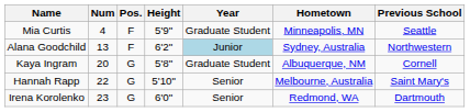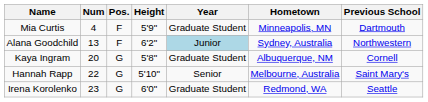 <table class="wikitable sortable" style="text-align: center">
 <tr align=center>
 <th style=>Name</th>
 <th style=>Num</th>
 <th style=>Pos.</th>
 <th style=>Height</th>
 <th style=>Year</th>
 <th style=>Hometown</th>
 <th style=>Previous School</th>
 </tr>
 <tr>
 <td>Mia Curtis</td>
 <td>4</td>
 <td>F</td>
 <td>5'9"</td>
 <td>Graduate Student</td>
 <td><a href='#'>Minneapolis, MN</a></td>
-<td><a href='#'>Seattle</a></td>
+<td><a href='#'>Dartmouth</a></td>
 </tr>
 <tr>
 <td>Alana Goodchild</td>
 <td>13</td>
 <td>F</td>
 <td>6'2"</td>
 <td style="background: lightblue;">Junior</td>
 <td><a href='#'>Sydney, Australia</a></td>
 <td><a href='#'>Northwestern</a></td>
 </tr>
 <tr>
 <td>Kaya Ingram</td>
 <td>20</td>
 <td>G</td>
 <td>5'8"</td>
 <td>Graduate Student</td>
 <td><a href='#'>Albuquerque, NM</a></td>
 <td><a href='#'>Cornell</a></td>
 </tr>
 <tr>
 <td>Hannah Rapp</td>
 <td>22</td>
 <td>G</td>
 <td>5'10"</td>
 <td>Senior</td>
 <td><a href='#'>Melbourne, Australia</a></td>
 <td><a href='#'>Saint Mary's</a></td>
 </tr>
 <tr>
 <td>Irena Korolenko</td>
 <td>23</td>
 <td>G</td>
 <td>6'0"</td>
-<td>Senior</td>
+<td>Graduate Student</td>
 <td><a href='#'>Redmond, WA</a></td>
-<td><a href='#'>Dartmouth</a></td>
+<td><a href='#'>Seattle</a></td>
 </tr>
 </table>
